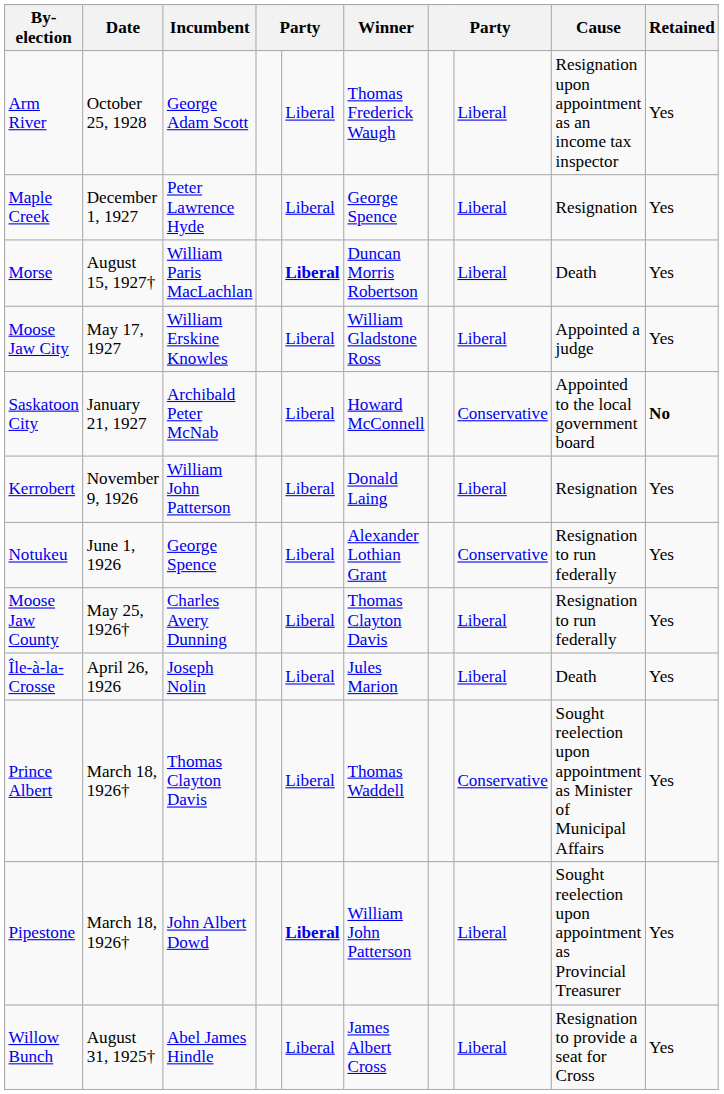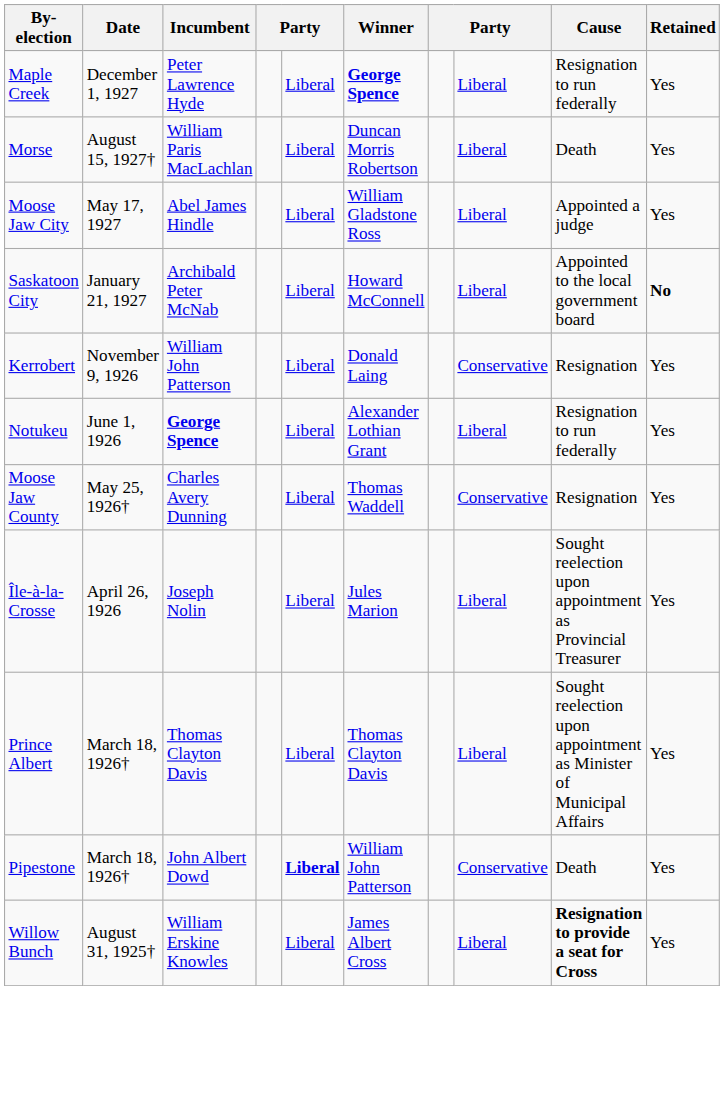 <table class=wikitable style="width:100%">
 <tr>
 <th>By-election</th>
 <th>Date</th>
 <th>Incumbent</th>
 <th colspan=2>Party</th>
 <th>Winner</th>
 <th colspan=2>Party</th>
 <th>Cause</th>
 <th>Retained</th>
 </tr>
 <tr>
-<td><a href='#'>Arm River</a></td>
-<td>October 25, 1928</td>
-<td><a href='#'>George Adam Scott</a></td>
-<td>    </td>
-<td><a href='#'>Liberal</a></td>
-<td><a href='#'>Thomas Frederick Waugh</a></td>
-<td>    </td>
-<td><a href='#'>Liberal</a></td>
-<td>Resignation upon appointment as an income tax inspector</td>
-<td>Yes</td>
-</tr>
-<tr>
 <td><a href='#'>Maple Creek</a></td>
 <td>December 1, 1927</td>
 <td><a href='#'>Peter Lawrence Hyde</a></td>
 <td>    </td>
 <td><a href='#'>Liberal</a></td>
-<td><a href='#'>George Spence</a></td>
+<td><strong><a href='#'>George Spence</a></strong></td>
 <td>    </td>
 <td><a href='#'>Liberal</a></td>
-<td>Resignation</td>
+<td>Resignation to run federally</td>
 <td>Yes</td>
 </tr>
 <tr>
 <td><a href='#'>Morse</a></td>
 <td>August 15, 1927†</td>
 <td><a href='#'>William Paris MacLachlan</a></td>
 <td>    </td>
-<td><strong><a href='#'>Liberal</a></strong></td>
+<td><a href='#'>Liberal</a></td>
 <td><a href='#'>Duncan Morris Robertson</a></td>
 <td>    </td>
 <td><a href='#'>Liberal</a></td>
 <td>Death</td>
 <td>Yes</td>
 </tr>
 <tr>
 <td><a href='#'>Moose Jaw City</a></td>
 <td>May 17, 1927</td>
-<td><a href='#'>William Erskine Knowles</a></td>
+<td><a href='#'>Abel James Hindle</a></td>
 <td>    </td>
 <td><a href='#'>Liberal</a></td>
 <td><a href='#'>William Gladstone Ross</a></td>
 <td>    </td>
 <td><a href='#'>Liberal</a></td>
 <td>Appointed a judge</td>
 <td>Yes</td>
 </tr>
 <tr>
 <td><a href='#'>Saskatoon City</a></td>
 <td>January 21, 1927</td>
 <td><a href='#'>Archibald Peter McNab</a></td>
 <td>    </td>
 <td><a href='#'>Liberal</a></td>
 <td><a href='#'>Howard McConnell</a></td>
 <td>    </td>
-<td><a href='#'>Conservative</a></td>
+<td><a href='#'>Liberal</a></td>
 <td>Appointed to the local government board</td>
 <td><strong>No</strong></td>
 </tr>
 <tr>
 <td><a href='#'>Kerrobert</a></td>
 <td>November 9, 1926</td>
 <td><a href='#'>William John Patterson</a></td>
 <td>    </td>
 <td><a href='#'>Liberal</a></td>
 <td><a href='#'>Donald Laing</a></td>
 <td>    </td>
-<td><a href='#'>Liberal</a></td>
+<td><a href='#'>Conservative</a></td>
 <td>Resignation</td>
 <td>Yes</td>
 </tr>
 <tr>
 <td><a href='#'>Notukeu</a></td>
 <td>June 1, 1926</td>
-<td><a href='#'>George Spence</a></td>
+<td><strong><a href='#'>George Spence</a></strong></td>
 <td>    </td>
 <td><a href='#'>Liberal</a></td>
 <td><a href='#'>Alexander Lothian Grant</a></td>
 <td>    </td>
-<td><a href='#'>Conservative</a></td>
+<td><a href='#'>Liberal</a></td>
 <td>Resignation to run federally</td>
 <td>Yes</td>
 </tr>
 <tr>
 <td><a href='#'>Moose Jaw County</a></td>
 <td>May 25, 1926†</td>
 <td><a href='#'>Charles Avery Dunning</a></td>
 <td>    </td>
 <td><a href='#'>Liberal</a></td>
-<td><a href='#'>Thomas Clayton Davis</a></td>
+<td><a href='#'>Thomas Waddell</a></td>
 <td>    </td>
-<td><a href='#'>Liberal</a></td>
-<td>Resignation to run federally</td>
+<td><a href='#'>Conservative</a></td>
+<td>Resignation</td>
 <td>Yes</td>
 </tr>
 <tr>
 <td><a href='#'>Île-à-la-Crosse</a></td>
 <td>April 26, 1926</td>
 <td><a href='#'>Joseph Nolin</a></td>
 <td>    </td>
 <td><a href='#'>Liberal</a></td>
 <td><a href='#'>Jules Marion</a></td>
 <td>    </td>
 <td><a href='#'>Liberal</a></td>
-<td>Death</td>
+<td>Sought reelection upon appointment as Provincial Treasurer</td>
 <td>Yes</td>
 </tr>
 <tr>
 <td><a href='#'>Prince Albert</a></td>
 <td>March 18, 1926†</td>
 <td><a href='#'>Thomas Clayton Davis</a></td>
 <td>    </td>
 <td><a href='#'>Liberal</a></td>
-<td><a href='#'>Thomas Waddell</a></td>
+<td><a href='#'>Thomas Clayton Davis</a></td>
 <td>    </td>
-<td><a href='#'>Conservative</a></td>
+<td><a href='#'>Liberal</a></td>
 <td>Sought reelection upon appointment as Minister of Municipal Affairs</td>
 <td>Yes</td>
 </tr>
 <tr>
 <td><a href='#'>Pipestone</a></td>
 <td>March 18, 1926†</td>
 <td><a href='#'>John Albert Dowd</a></td>
 <td>    </td>
 <td><strong><a href='#'>Liberal</a></strong></td>
 <td><a href='#'>William John Patterson</a></td>
 <td>    </td>
-<td><a href='#'>Liberal</a></td>
-<td>Sought reelection upon appointment as Provincial Treasurer</td>
+<td><a href='#'>Conservative</a></td>
+<td>Death</td>
 <td>Yes</td>
 </tr>
 <tr>
 <td><a href='#'>Willow Bunch</a></td>
 <td>August 31, 1925†</td>
-<td><a href='#'>Abel James Hindle</a></td>
+<td><a href='#'>William Erskine Knowles</a></td>
 <td>    </td>
 <td><a href='#'>Liberal</a></td>
 <td><a href='#'>James Albert Cross</a></td>
 <td>    </td>
 <td><a href='#'>Liberal</a></td>
-<td>Resignation to provide a seat for Cross</td>
+<td><strong>Resignation to provide a seat for Cross</strong></td>
 <td>Yes</td>
 </tr>
 </table>
